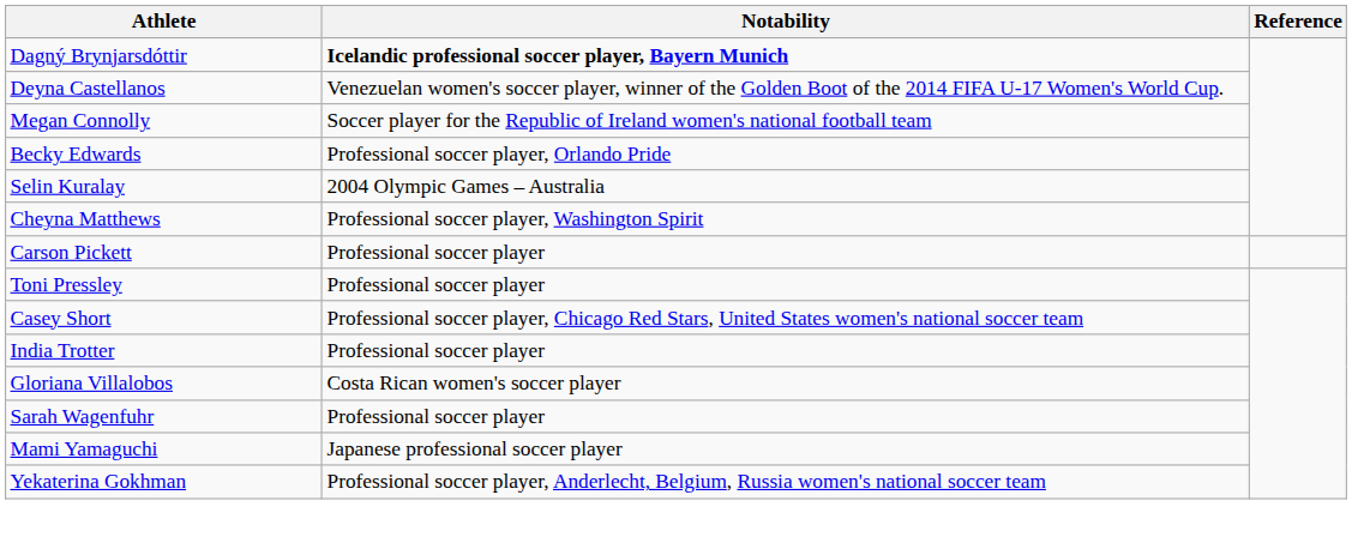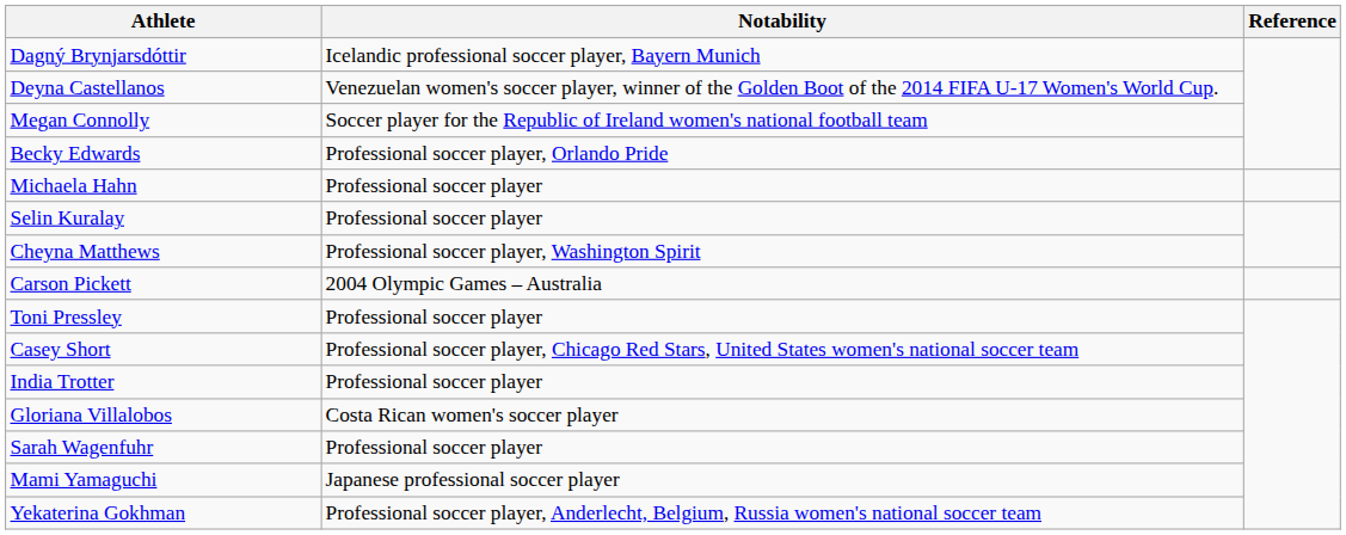 <table class="wikitable" style="width:82%">
 <tr valign="top">
 <th style="width:25%;">Athlete</th>
 <th style="width:75%;">Notability</th>
 <th style="width:*;" class="unsortable">Reference</th>
 </tr>
 <tr valign="top">
 <td><a href='#'>Dagný Brynjarsdóttir</a></td>
-<td><strong>Icelandic professional soccer player, <a href='#'>Bayern Munich</a></strong></td>
+<td>Icelandic professional soccer player, <a href='#'>Bayern Munich</a></td>
 </tr>
 <tr valign="top">
 <td><a href='#'>Deyna Castellanos</a></td>
 <td>Venezuelan women's soccer player, winner of the <a href='#'>Golden Boot</a> of the <a href='#'>2014 FIFA U-17 Women's World Cup</a>.</td>
 </tr>
 <tr valign="top">
 <td><a href='#'>Megan Connolly</a></td>
 <td>Soccer player for the <a href='#'>Republic of Ireland women's national football team</a></td>
 </tr>
 <tr valign="top">
 <td><a href='#'>Becky Edwards</a></td>
 <td>Professional soccer player, <a href='#'>Orlando Pride</a></td>
 </tr>
 <tr valign="top">
+<td><a href='#'>Michaela Hahn</a></td>
+<td>Professional soccer player</td>
+<td></td>
+</tr>
+<tr valign="top">
 <td><a href='#'>Selin Kuralay</a></td>
-<td>2004 Olympic Games – Australia</td>
+<td>Professional soccer player</td>
 </tr>
 <tr valign="top">
 <td><a href='#'>Cheyna Matthews</a></td>
 <td>Professional soccer player, <a href='#'>Washington Spirit</a></td>
 </tr>
 <tr valign="top">
 <td><a href='#'>Carson Pickett</a></td>
-<td>Professional soccer player</td>
+<td>2004 Olympic Games – Australia</td>
 <td></td>
 </tr>
 <tr valign="top">
 <td><a href='#'>Toni Pressley</a></td>
 <td>Professional soccer player</td>
 </tr>
 <tr valign="top">
 <td><a href='#'>Casey Short</a></td>
 <td>Professional soccer player, <a href='#'>Chicago Red Stars</a>, <a href='#'>United States women's national soccer team</a></td>
 </tr>
 <tr valign="top">
 <td><a href='#'>India Trotter</a></td>
 <td>Professional soccer player</td>
 </tr>
 <tr valign="top">
 <td><a href='#'>Gloriana Villalobos</a></td>
 <td>Costa Rican women's soccer player</td>
 </tr>
 <tr valign="top">
 <td><a href='#'>Sarah Wagenfuhr</a></td>
 <td>Professional soccer player</td>
 </tr>
 <tr valign="top">
 <td><a href='#'>Mami Yamaguchi</a></td>
 <td>Japanese professional soccer player</td>
 </tr>
 <tr valign="top">
 <td><a href='#'>Yekaterina Gokhman</a></td>
 <td>Professional soccer player, <a href='#'>Anderlecht, Belgium</a>, <a href='#'>Russia women's national soccer team</a></td>
 </tr>
 </table>
